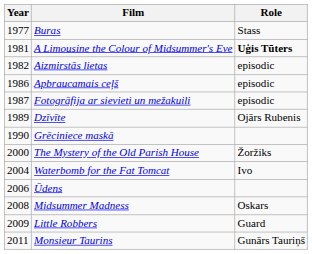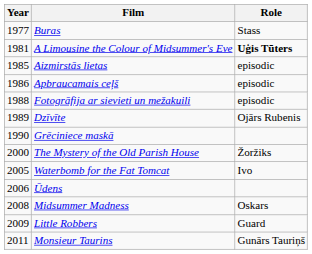 <table class="wikitable">
 <tr>
 <th>Year</th>
 <th>Film</th>
 <th>Role</th>
 </tr>
 <tr>
 <td>1977</td>
 <td><em><a href='#'>Buras</a></em></td>
 <td>Stass</td>
 </tr>
 <tr>
 <td>1981</td>
 <td><em><a href='#'>A Limousine the Colour of Midsummer's Eve</a></em></td>
 <td><strong>Uģis Tūters</strong></td>
 </tr>
 <tr>
-<td>1982</td>
+<td>1985</td>
 <td><em><a href='#'>Aizmirstās lietas</a></em></td>
 <td>episodic</td>
 </tr>
 <tr>
 <td>1986</td>
 <td><em><a href='#'>Apbraucamais ceļš</a></em></td>
 <td>episodic</td>
 </tr>
 <tr>
-<td>1987</td>
+<td>1988</td>
 <td><em><a href='#'>Fotogrāfija ar sievieti un mežakuili</a></em></td>
 <td>episodic</td>
 </tr>
 <tr>
 <td>1989</td>
 <td><em><a href='#'>Dzīvīte</a></em></td>
 <td>Ojārs Rubenis</td>
 </tr>
 <tr>
 <td>1990</td>
 <td><em><a href='#'>Grēciniece maskā</a></em></td>
 <td></td>
 </tr>
 <tr>
 <td>2000</td>
 <td><em><a href='#'>The Mystery of the Old Parish House</a></em></td>
 <td>Žoržiks</td>
 </tr>
 <tr>
-<td>2004</td>
+<td>2005</td>
 <td><em><a href='#'>Waterbomb for the Fat Tomcat</a></em></td>
 <td>Ivo</td>
 </tr>
 <tr>
 <td>2006</td>
 <td><em><a href='#'>Ūdens</a></em></td>
 <td></td>
 </tr>
 <tr>
 <td>2008</td>
 <td><em><a href='#'>Midsummer Madness</a></em></td>
 <td>Oskars</td>
 </tr>
 <tr>
 <td>2009</td>
 <td><em><a href='#'>Little Robbers</a></em></td>
 <td>Guard</td>
 </tr>
 <tr>
 <td>2011</td>
 <td><em><a href='#'>Monsieur Taurins</a></em></td>
 <td>Gunārs Tauriņš</td>
 </tr>
 </table>
